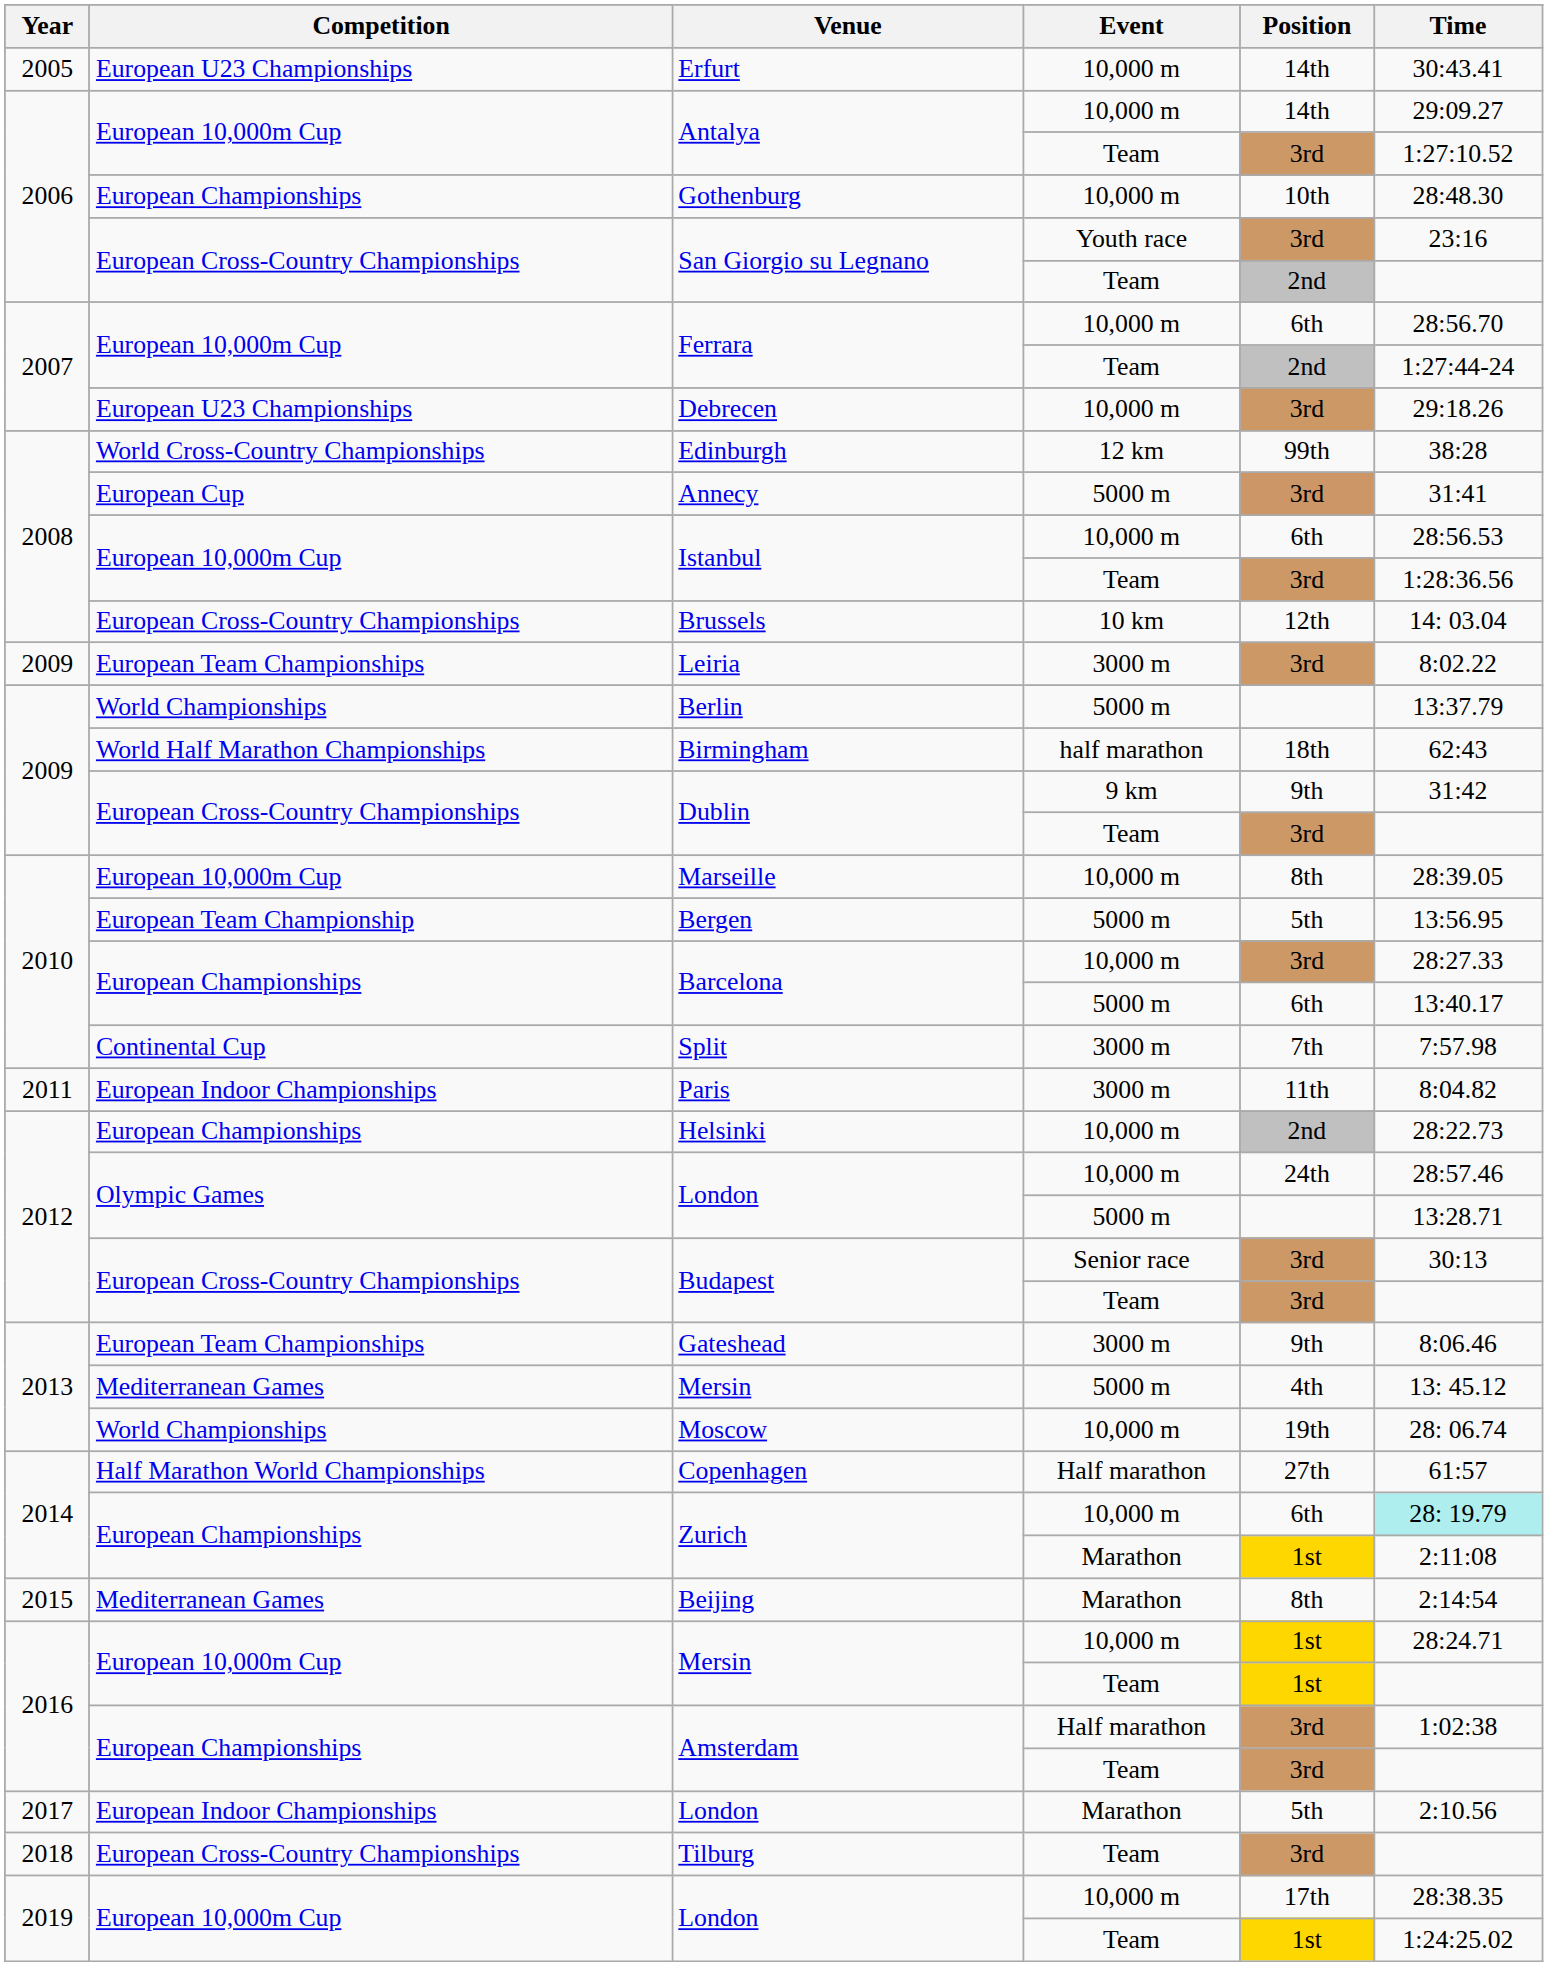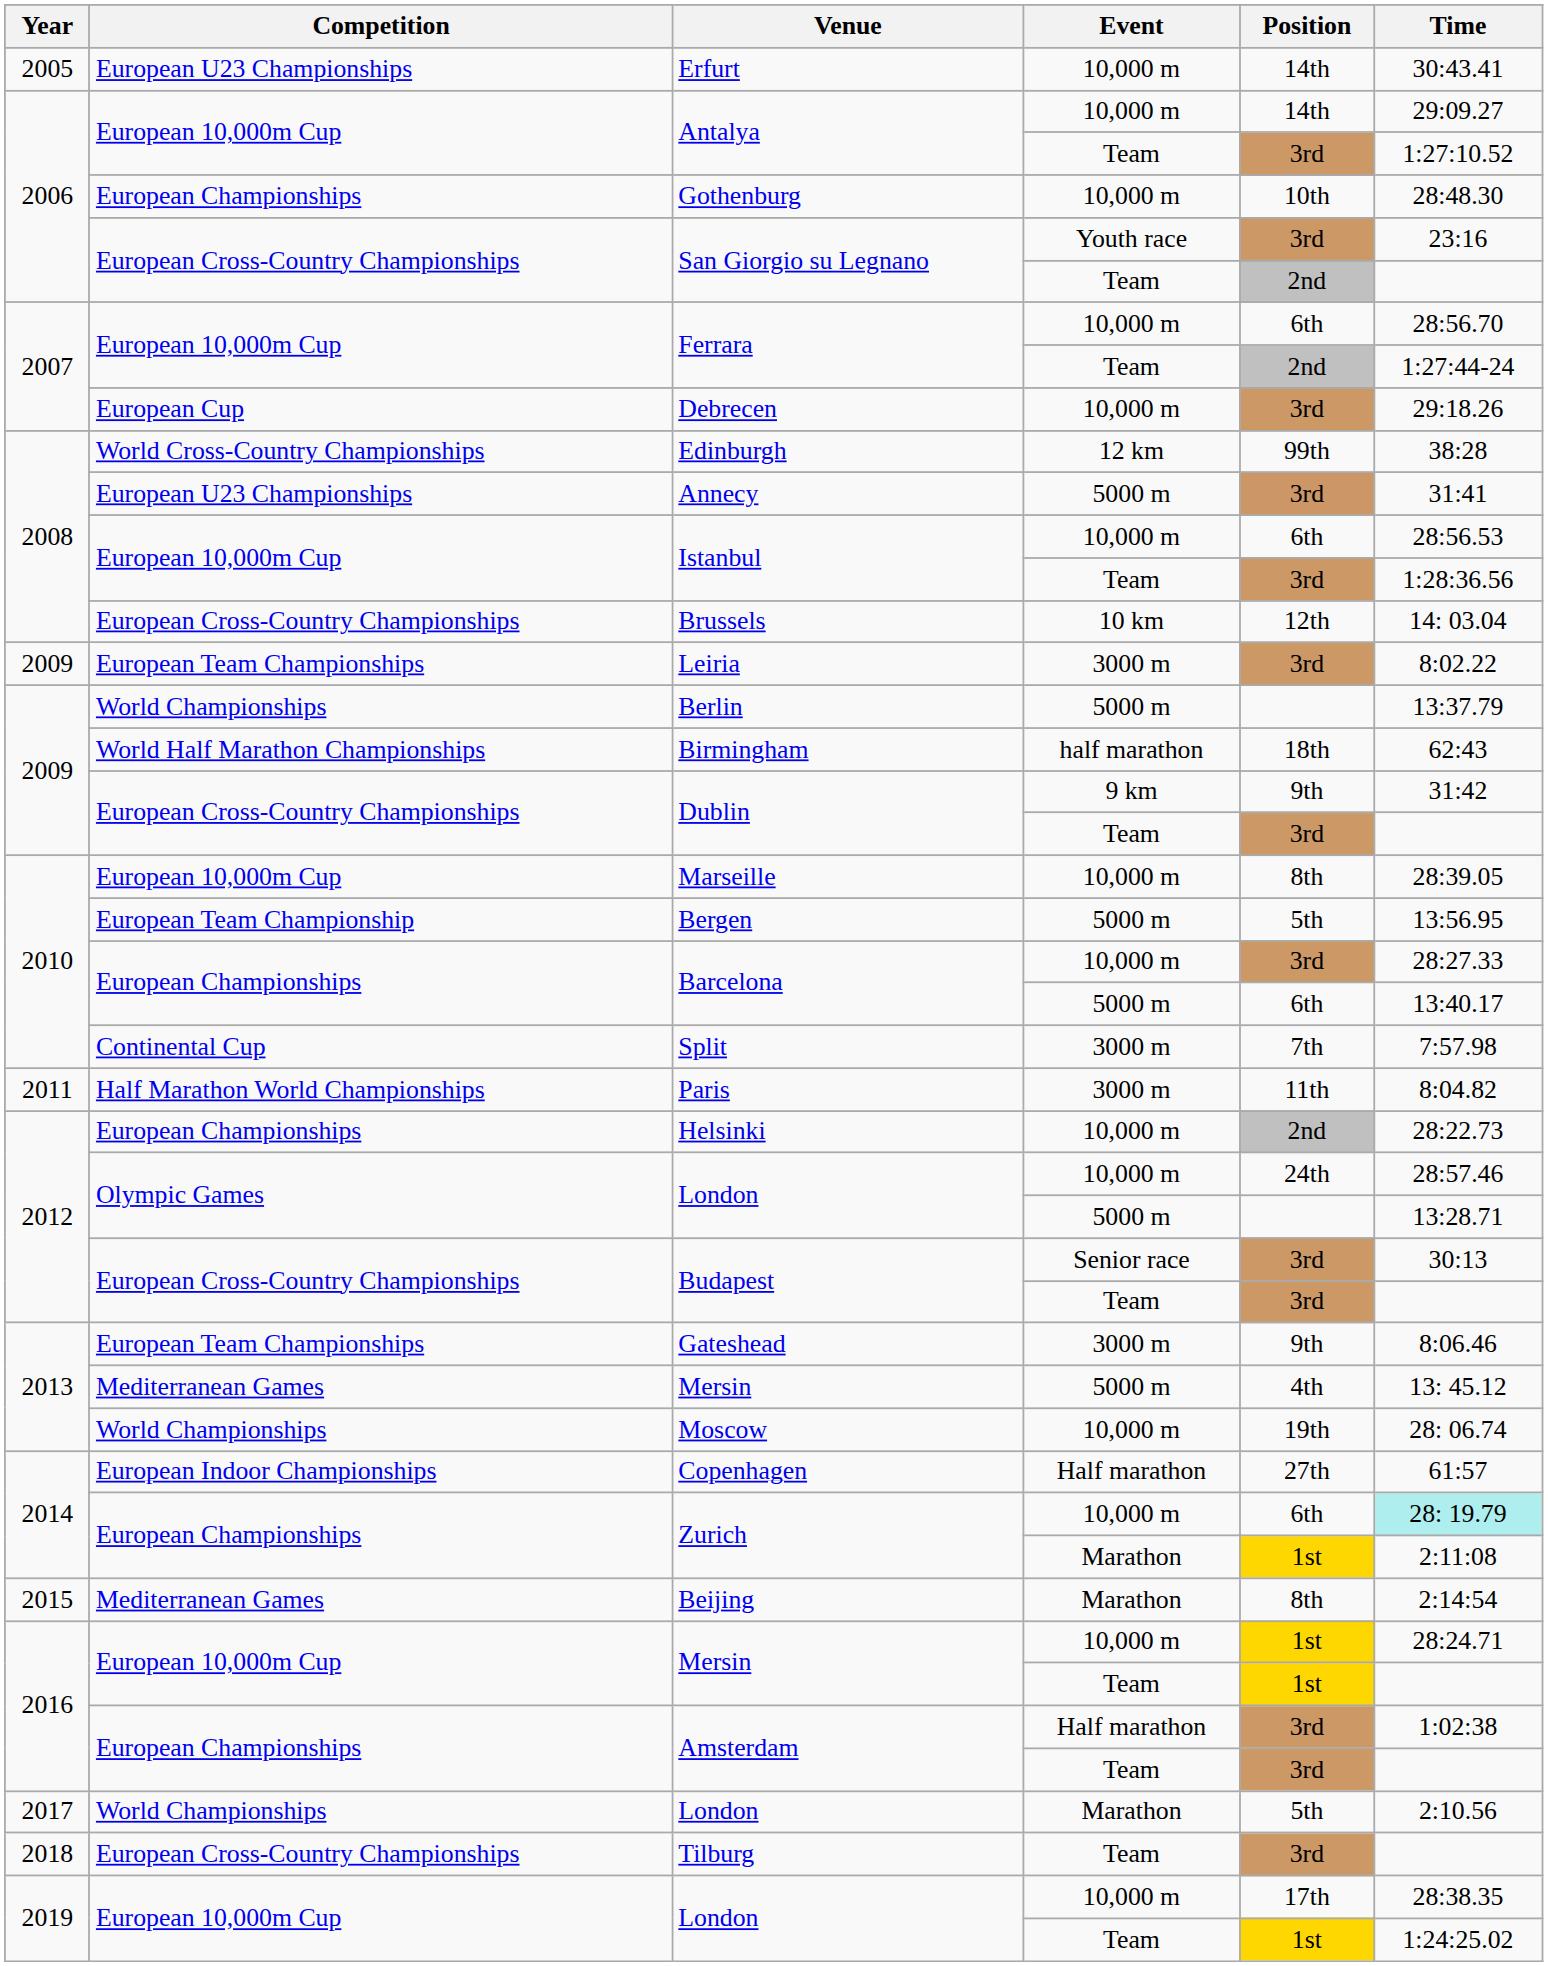 <table class="wikitable sortable" width=68% style="font-size:90%; text-align:center;">
 <tr>
 <th>Year</th>
 <th>Competition</th>
 <th>Venue</th>
 <th>Event</th>
 <th>Position</th>
 <th>Time</th>
 </tr>
 <tr>
 <td>2005</td>
 <td align=left><a href='#'>European U23 Championships</a></td>
 <td align=left> <a href='#'>Erfurt</a></td>
 <td>10,000 m</td>
 <td>14th</td>
 <td>30:43.41</td>
 </tr>
 <tr>
 <td rowspan=5>2006</td>
 <td align=left rowspan=2><a href='#'>European 10,000m Cup</a></td>
 <td align=left rowspan=2> <a href='#'>Antalya</a></td>
 <td>10,000 m</td>
 <td>14th</td>
 <td>29:09.27</td>
 </tr>
 <tr>
 <td>Team</td>
 <td bgcolor=cc9966>3rd</td>
 <td>1:27:10.52</td>
 </tr>
 <tr>
 <td align=left><a href='#'>European Championships</a></td>
 <td align=left> <a href='#'>Gothenburg</a></td>
 <td>10,000 m</td>
 <td>10th</td>
 <td>28:48.30</td>
 </tr>
 <tr>
 <td align=left rowspan=2><a href='#'>European Cross-Country Championships</a></td>
 <td align=left rowspan=2> <a href='#'>San Giorgio su Legnano</a></td>
 <td>Youth race</td>
 <td bgcolor = "cc9966">3rd</td>
 <td>23:16</td>
 </tr>
 <tr>
 <td>Team</td>
 <td bgcolor = "silver">2nd</td>
 <td></td>
 </tr>
 <tr>
 <td rowspan=3>2007</td>
 <td align=left rowspan=2><a href='#'>European 10,000m Cup</a></td>
 <td align=left rowspan=2> <a href='#'>Ferrara</a></td>
 <td>10,000 m</td>
 <td>6th</td>
 <td>28:56.70</td>
 </tr>
 <tr>
 <td>Team</td>
 <td bgcolor=silver>2nd</td>
 <td>1:27:44-24</td>
 </tr>
 <tr>
-<td align=left><a href='#'>European U23 Championships</a></td>
+<td align=left><a href='#'>European Cup</a></td>
 <td align=left> <a href='#'>Debrecen</a></td>
 <td>10,000 m</td>
 <td bgcolor = "cc9966">3rd</td>
 <td>29:18.26</td>
 </tr>
 <tr>
 <td rowspan=5>2008</td>
 <td align=left><a href='#'>World Cross-Country Championships</a></td>
 <td align=left> <a href='#'>Edinburgh</a></td>
 <td>12 km</td>
 <td>99th</td>
 <td>38:28</td>
 </tr>
 <tr>
-<td align=left><a href='#'>European Cup</a></td>
+<td align=left><a href='#'>European U23 Championships</a></td>
 <td align=left> <a href='#'>Annecy</a></td>
 <td>5000 m</td>
 <td bgcolor = "cc9666">3rd</td>
 <td>31:41</td>
 </tr>
 <tr>
 <td align=left rowspan=2><a href='#'>European 10,000m Cup</a></td>
 <td align=left rowspan=2> <a href='#'>Istanbul</a></td>
 <td>10,000 m</td>
 <td>6th</td>
 <td>28:56.53</td>
 </tr>
 <tr>
 <td>Team</td>
 <td bgcolor=cc9966>3rd</td>
 <td>1:28:36.56</td>
 </tr>
 <tr>
 <td align=left><a href='#'>European Cross-Country Championships</a></td>
 <td align=left> <a href='#'>Brussels</a></td>
 <td>10 km</td>
 <td>12th</td>
 <td>14: 03.04</td>
 </tr>
 <tr>
 <td>2009</td>
 <td align=left><a href='#'>European Team Championships</a></td>
 <td align=left> <a href='#'>Leiria</a></td>
 <td>3000 m</td>
 <td bgcolor = "cc9966">3rd</td>
 <td>8:02.22</td>
 </tr>
 <tr>
 <td rowspan=4>2009</td>
 <td align=left><a href='#'>World Championships</a></td>
 <td align=left> <a href='#'>Berlin</a></td>
 <td>5000 m</td>
 <td></td>
 <td>13:37.79</td>
 </tr>
 <tr>
 <td align=left><a href='#'>World Half Marathon Championships</a></td>
 <td align=left> <a href='#'>Birmingham</a></td>
 <td>half marathon</td>
 <td>18th</td>
 <td>62:43</td>
 </tr>
 <tr>
 <td align=left rowspan=2><a href='#'>European Cross-Country Championships</a></td>
 <td align=left rowspan=2> <a href='#'>Dublin</a></td>
 <td>9 km</td>
 <td>9th</td>
 <td>31:42</td>
 </tr>
 <tr>
 <td>Team</td>
 <td bgcolor = "CC9966">3rd</td>
 <td></td>
 </tr>
 <tr>
 <td rowspan=5>2010</td>
 <td align=left><a href='#'>European 10,000m Cup</a></td>
 <td align=left> <a href='#'>Marseille</a></td>
 <td>10,000 m</td>
 <td>8th</td>
 <td>28:39.05</td>
 </tr>
 <tr>
 <td align=left><a href='#'>European Team Championship</a></td>
 <td align=left> <a href='#'>Bergen</a></td>
 <td>5000 m</td>
 <td>5th</td>
 <td>13:56.95</td>
 </tr>
 <tr>
 <td align=left rowspan=2><a href='#'>European Championships</a></td>
 <td align=left rowspan=2> <a href='#'>Barcelona</a></td>
 <td>10,000 m</td>
 <td bgcolor = "cc9966">3rd</td>
 <td>28:27.33</td>
 </tr>
 <tr>
 <td>5000 m</td>
 <td>6th</td>
 <td>13:40.17</td>
 </tr>
 <tr>
 <td align=left><a href='#'>Continental Cup</a></td>
 <td align=left> <a href='#'>Split</a></td>
 <td>3000 m</td>
 <td>7th</td>
 <td>7:57.98</td>
 </tr>
 <tr>
 <td>2011</td>
-<td align=left><a href='#'>European Indoor Championships</a></td>
+<td align=left><a href='#'>Half Marathon World Championships</a></td>
 <td align=left> <a href='#'>Paris</a></td>
 <td>3000 m</td>
 <td>11th</td>
 <td>8:04.82</td>
 </tr>
 <tr>
 <td rowspan=5>2012</td>
 <td align=left><a href='#'>European Championships</a></td>
 <td align=left> <a href='#'>Helsinki</a></td>
 <td>10,000 m</td>
 <td bgcolor = silver>2nd</td>
 <td>28:22.73</td>
 </tr>
 <tr>
 <td align=left rowspan=2><a href='#'>Olympic Games</a></td>
 <td align=left rowspan=2> <a href='#'>London</a></td>
 <td>10,000 m</td>
 <td>24th</td>
 <td>28:57.46</td>
 </tr>
 <tr>
 <td>5000 m</td>
 <td></td>
 <td>13:28.71</td>
 </tr>
 <tr>
 <td align=left rowspan=2><a href='#'>European Cross-Country Championships</a></td>
 <td align=left rowspan=2> <a href='#'>Budapest</a></td>
 <td>Senior race</td>
 <td bgcolor = "cc9966">3rd</td>
 <td>30:13</td>
 </tr>
 <tr>
 <td>Team</td>
 <td bgcolor = "CC9966">3rd</td>
 <td></td>
 </tr>
 <tr>
 <td rowspan=3>2013</td>
 <td align=left><a href='#'>European Team Championships</a></td>
 <td align=left> <a href='#'>Gateshead</a></td>
 <td>3000 m</td>
 <td>9th</td>
 <td>8:06.46</td>
 </tr>
 <tr>
 <td align=left><a href='#'>Mediterranean Games</a></td>
 <td align=left> <a href='#'>Mersin</a></td>
 <td>5000 m</td>
 <td>4th</td>
 <td>13: 45.12</td>
 </tr>
 <tr>
 <td align=left><a href='#'>World Championships</a></td>
 <td align=left> <a href='#'>Moscow</a></td>
 <td>10,000 m</td>
 <td>19th</td>
 <td>28: 06.74</td>
 </tr>
 <tr>
 <td rowspan=3>2014</td>
-<td align=left><a href='#'>Half Marathon World Championships</a></td>
+<td align=left><a href='#'>European Indoor Championships</a></td>
 <td align=left> <a href='#'>Copenhagen</a></td>
 <td>Half marathon</td>
 <td>27th</td>
 <td>61:57</td>
 </tr>
 <tr>
 <td align=left rowspan=2><a href='#'>European Championships</a></td>
 <td align=left rowspan=2> <a href='#'>Zurich</a></td>
 <td>10,000 m</td>
 <td>6th</td>
 <td style="background: paleturquoise;">28: 19.79</td>
 </tr>
 <tr>
 <td>Marathon</td>
 <td bgcolor = gold>1st</td>
 <td>2:11:08</td>
 </tr>
 <tr>
 <td>2015</td>
 <td align=left><a href='#'>Mediterranean Games</a></td>
 <td align=left> <a href='#'>Beijing</a></td>
 <td>Marathon</td>
 <td>8th</td>
 <td>2:14:54</td>
 </tr>
 <tr>
 <td rowspan=4>2016</td>
 <td align=left rowspan=2><a href='#'>European 10,000m Cup</a></td>
 <td align=left rowspan=2> <a href='#'>Mersin</a></td>
 <td>10,000 m</td>
 <td bgcolor = gold>1st</td>
 <td>28:24.71</td>
 </tr>
 <tr>
 <td>Team</td>
 <td bgcolor = gold>1st</td>
 <td></td>
 </tr>
 <tr>
 <td align=left rowspan=2><a href='#'>European Championships</a></td>
 <td align=left rowspan=2> <a href='#'>Amsterdam</a></td>
 <td>Half marathon</td>
 <td bgcolor=cc9966>3rd</td>
 <td>1:02:38</td>
 </tr>
 <tr>
 <td>Team</td>
 <td bgcolor=cc9966>3rd</td>
 <td align = center></td>
 </tr>
 <tr>
 <td>2017</td>
-<td align=left><a href='#'>European Indoor Championships</a></td>
+<td align=left><a href='#'>World Championships</a></td>
 <td align=left> <a href='#'>London</a></td>
 <td>Marathon</td>
 <td>5th</td>
 <td>2:10.56</td>
 </tr>
 <tr>
 <td>2018</td>
 <td align=left><a href='#'>European Cross-Country Championships</a></td>
 <td align=left> <a href='#'>Tilburg</a></td>
 <td>Team</td>
 <td bgcolor=cc9966>3rd</td>
 <td align = center></td>
 </tr>
 <tr>
 <td rowspan=2>2019</td>
 <td align=left rowspan=2><a href='#'>European 10,000m Cup</a></td>
 <td align=left rowspan=2> <a href='#'>London</a></td>
 <td>10,000 m</td>
 <td>17th</td>
 <td>28:38.35 </td>
 </tr>
 <tr>
 <td>Team</td>
 <td bgcolor = gold>1st</td>
 <td>1:24:25.02</td>
 </tr>
 </table>
